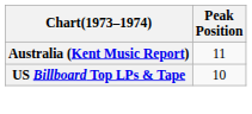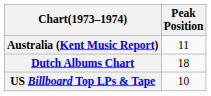 <table class="wikitable sortable plainrowheaders" style="text-align:center;">
 <tr>
 <th>Chart(1973–1974)</th>
 <th>Peak<br>Position</th>
 </tr>
 <tr>
 <th scope="row">Australia (<a href='#'>Kent Music Report</a>)</th>
 <td style="text-align:center;">11</td>
 </tr>
 <tr>
+<th scope="row"><a href='#'>Dutch Albums Chart</a></th>
+<td>18</td>
+</tr>
+<tr>
 <th scope="row">US <a href='#'><em>Billboard</em> Top LPs & Tape</a></th>
 <td>10</td>
 </tr>
 </table>
